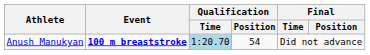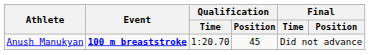 <table class=wikitable style="font-size:90%">
 <tr>
 <th rowspan="2">Athlete</th>
 <th rowspan="2">Event</th>
 <th colspan="2">Qualification</th>
 <th colspan="2">Final</th>
 </tr>
 <tr style="font-size:95%">
 <th>Time</th>
 <th>Position</th>
 <th>Time</th>
 <th>Position</th>
 </tr>
 <tr align=center>
 <td align=left><a href='#'>Anush Manukyan</a></td>
 <td align=left><strong><a href='#'>100 m breaststroke</a></strong></td>
-<td style="background: lightblue;">1:20.70</td>
-<td>54</td>
+<td>1:20.70</td>
+<td>45</td>
 <td colspan=2>Did not advance</td>
 </tr>
 </table>
